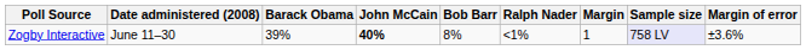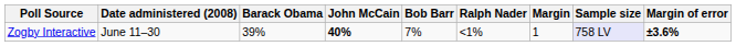 <table class="wikitable collapsible">
 <tr>
 <th>Poll Source</th>
 <th>Date administered (2008)</th>
 <th>Barack Obama</th>
 <th>John McCain</th>
 <th>Bob Barr</th>
 <th>Ralph Nader</th>
 <th>Margin</th>
 <th>Sample size</th>
 <th>Margin of error</th>
 </tr>
 <tr>
 <td><a href='#'>Zogby Interactive</a></td>
 <td>June 11–30</td>
 <td>39%</td>
 <td><strong>40%</strong></td>
-<td>8%</td>
+<td>7%</td>
 <td><1%</td>
 <td>1</td>
 <td style="background: lavender;">758 LV</td>
-<td>±3.6%</td>
+<td><strong>±3.6%</strong></td>
 </tr>
 </table>
